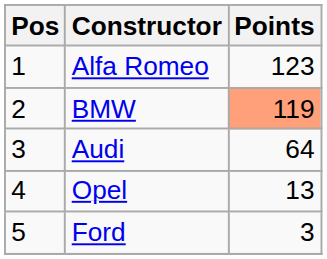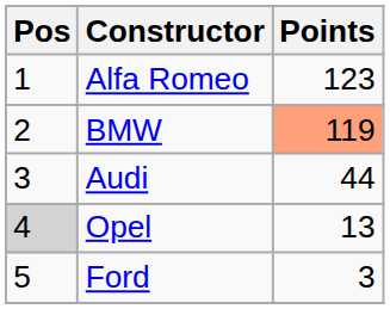 <table class="wikitable"   style="font-size:   85%;">
 <tr>
 <th>Pos</th>
 <th>Constructor</th>
 <th>Points</th>
 </tr>
 <tr>
 <td>1</td>
 <td> <a href='#'>Alfa Romeo</a></td>
 <td align="right">123</td>
 </tr>
 <tr>
 <td>2</td>
 <td> <a href='#'>BMW</a></td>
 <td align="right" style="background: lightsalmon;">119</td>
 </tr>
 <tr>
 <td>3</td>
 <td> <a href='#'>Audi</a></td>
-<td align="right">64</td>
+<td align="right">44</td>
 </tr>
 <tr>
-<td>4</td>
+<td style="background: lightgrey;">4</td>
 <td> <a href='#'>Opel</a></td>
 <td align="right">13</td>
 </tr>
 <tr>
 <td>5</td>
 <td> <a href='#'>Ford</a></td>
 <td align="right">3</td>
 </tr>
 <tr>
 </tr>
 </table>
